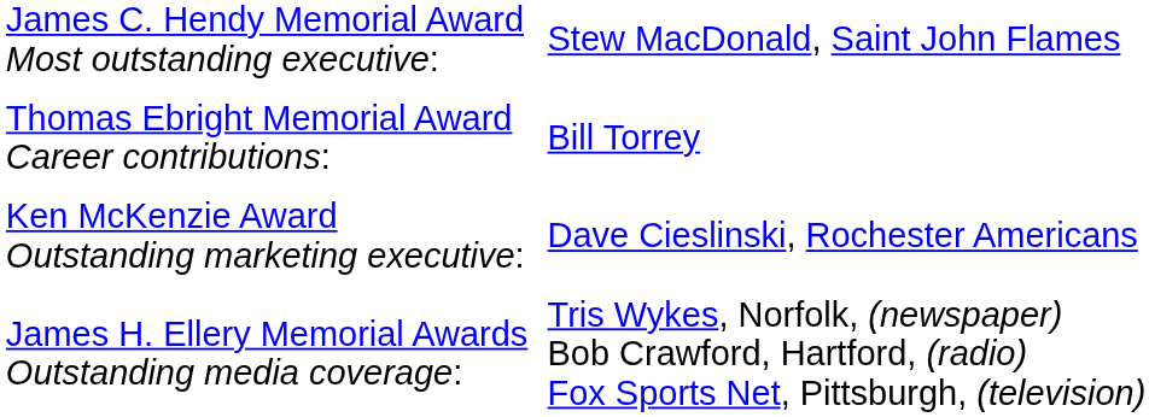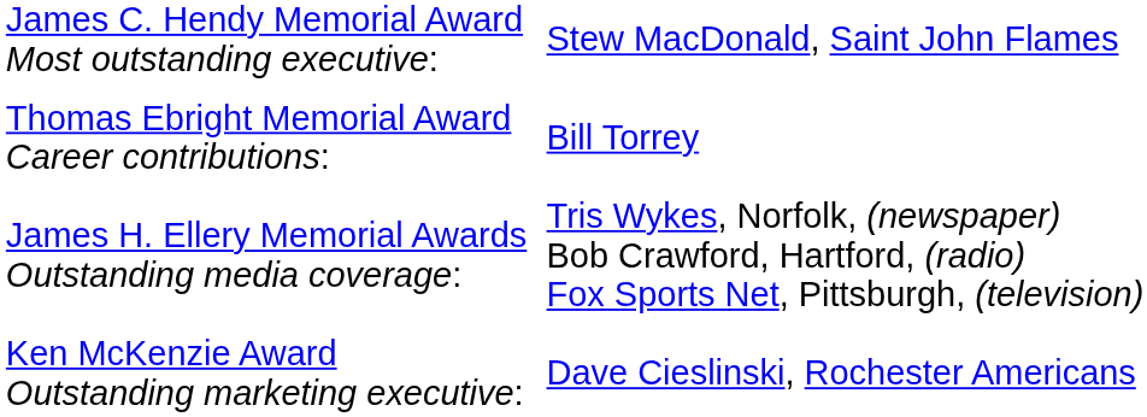 <table cellpadding="3" cellspacing="3">
 <tr>
 <td><a href='#'>James C. Hendy Memorial Award</a><br><em>Most outstanding executive</em>:</td>
 <td><a href='#'>Stew MacDonald</a>, <a href='#'>Saint John Flames</a></td>
 </tr>
 <tr>
 <td><a href='#'>Thomas Ebright Memorial Award</a><br><em>Career contributions</em>:</td>
 <td><a href='#'>Bill Torrey</a></td>
 </tr>
 <tr>
+<td><a href='#'>James H. Ellery Memorial Awards</a> <br><em>Outstanding media coverage</em>:</td>
+<td><a href='#'>Tris Wykes</a>, Norfolk, <em>(newspaper)</em><br>Bob Crawford, Hartford, <em>(radio)</em><br><a href='#'>Fox Sports Net</a>, Pittsburgh, <em>(television)</em></td>
+</tr>
+<tr>
 <td><a href='#'>Ken McKenzie Award</a><br><em>Outstanding marketing executive</em>:</td>
 <td><a href='#'>Dave Cieslinski</a>, <a href='#'>Rochester Americans</a></td>
 </tr>
-<tr>
-<td><a href='#'>James H. Ellery Memorial Awards</a> <br><em>Outstanding media coverage</em>:</td>
-<td><a href='#'>Tris Wykes</a>, Norfolk, <em>(newspaper)</em><br>Bob Crawford, Hartford, <em>(radio)</em><br><a href='#'>Fox Sports Net</a>, Pittsburgh, <em>(television)</em></td>
-</tr>
 </table>
